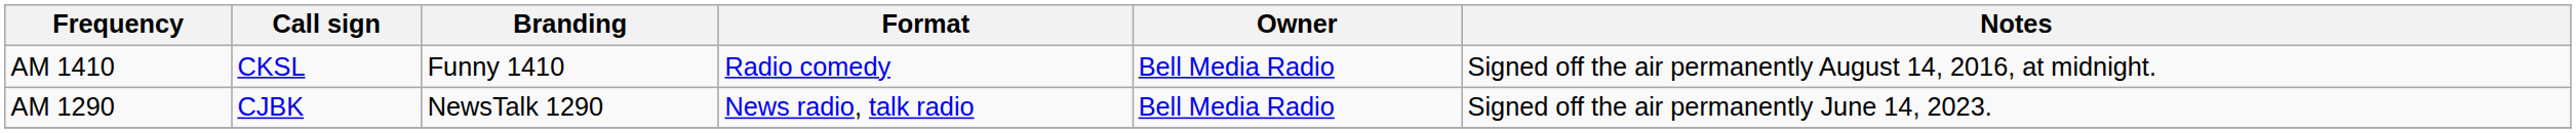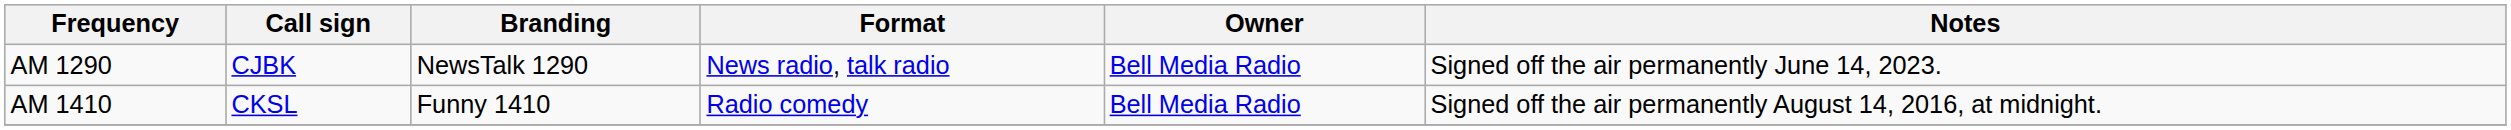 <table class="wikitable sortable"  width="100%">
 <tr>
 <th>Frequency</th>
 <th>Call sign</th>
 <th>Branding</th>
 <th>Format</th>
 <th>Owner</th>
 <th>Notes</th>
 </tr>
 <tr>
+<td>AM 1290</td>
+<td><a href='#'>CJBK</a></td>
+<td>NewsTalk 1290</td>
+<td><a href='#'>News radio</a>, <a href='#'>talk radio</a></td>
+<td><a href='#'>Bell Media Radio</a></td>
+<td>Signed off the air permanently June 14, 2023.</td>
+</tr>
+<tr>
 <td>AM 1410</td>
 <td><a href='#'>CKSL</a></td>
 <td>Funny 1410</td>
 <td><a href='#'>Radio comedy</a></td>
 <td><a href='#'>Bell Media Radio</a></td>
 <td>Signed off the air permanently August 14, 2016, at midnight.</td>
 </tr>
 <tr>
-<td>AM 1290</td>
-<td><a href='#'>CJBK</a></td>
-<td>NewsTalk 1290</td>
-<td><a href='#'>News radio</a>, <a href='#'>talk radio</a></td>
-<td><a href='#'>Bell Media Radio</a></td>
-<td>Signed off the air permanently June 14, 2023.</td>
-</tr>
-<tr>
 </tr>
 </table>
